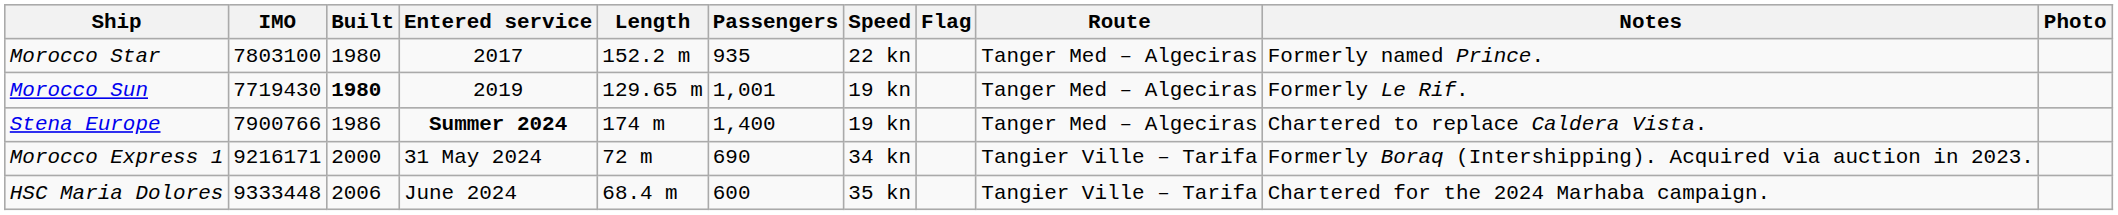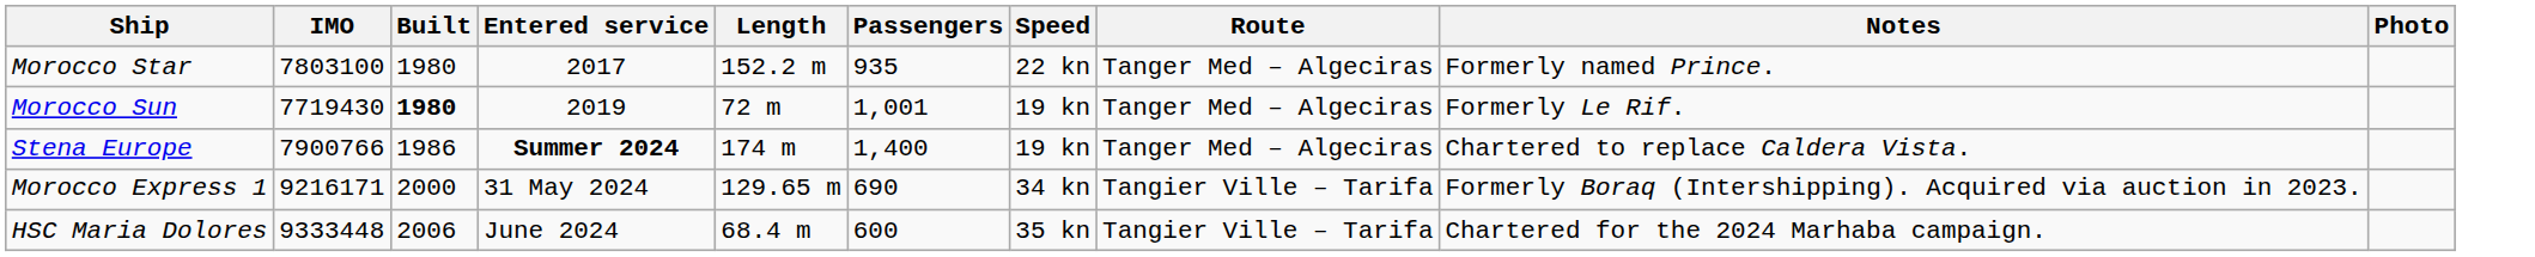 <table class="wikitable">
 <tr>
 <th>Ship</th>
 <th>IMO</th>
 <th>Built</th>
 <th>Entered service</th>
 <th>Length</th>
 <th>Passengers</th>
 <th>Speed</th>
-<th>Flag</th>
 <th>Route</th>
 <th>Notes</th>
 <th>Photo</th>
 </tr>
 <tr>
 <td><em>Morocco Star</em></td>
 <td>7803100</td>
 <td>1980</td>
 <td align="Center">2017</td>
 <td>152.2 m</td>
 <td>935</td>
 <td>22 kn</td>
-<td></td>
 <td>Tanger Med – Algeciras</td>
 <td>Formerly named <em>Prince</em>.</td>
 <td></td>
 </tr>
 <tr>
 <td><em><a href='#'>Morocco Sun</a></em></td>
 <td>7719430</td>
 <td><strong>1980</strong></td>
 <td align="Center">2019</td>
-<td>129.65 m</td>
+<td>72 m</td>
 <td>1,001</td>
 <td>19 kn</td>
-<td></td>
 <td>Tanger Med – Algeciras</td>
 <td>Formerly <em>Le Rif</em>.</td>
 <td></td>
 </tr>
 <tr>
 <td><em><a href='#'>Stena Europe</a></em></td>
 <td>7900766</td>
 <td>1986</td>
 <td align="Center"><strong>Summer 2024</strong></td>
 <td>174 m</td>
 <td>1,400</td>
 <td>19 kn</td>
-<td></td>
 <td>Tanger Med – Algeciras</td>
 <td>Chartered to replace <em>Caldera Vista</em>.</td>
 <td></td>
 </tr>
 <tr>
 <td><em>Morocco Express 1</em></td>
 <td>9216171</td>
 <td>2000</td>
 <td>31 May 2024</td>
-<td>72 m</td>
+<td>129.65 m</td>
 <td>690</td>
 <td>34 kn</td>
-<td></td>
 <td>Tangier Ville – Tarifa</td>
 <td>Formerly <em>Boraq</em> (Intershipping). Acquired via auction in 2023.</td>
 <td></td>
 </tr>
 <tr>
 <td><em>HSC Maria Dolores</em></td>
 <td>9333448</td>
 <td>2006</td>
 <td>June 2024</td>
 <td>68.4 m</td>
 <td>600</td>
 <td>35 kn</td>
-<td></td>
 <td>Tangier Ville – Tarifa</td>
 <td>Chartered for the 2024 Marhaba campaign.</td>
 <td></td>
 </tr>
 </table>
